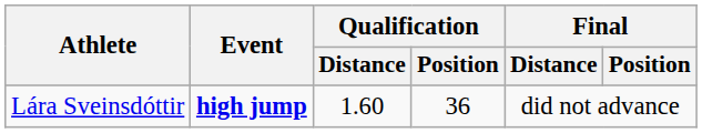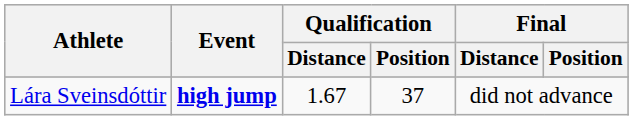 <table class="wikitable" style="font-size:90%">
 <tr>
 <th rowspan="2">Athlete</th>
 <th rowspan="2">Event</th>
 <th colspan="2">Qualification</th>
 <th colspan="2">Final</th>
 </tr>
 <tr style="font-size:95%">
 <th>Distance</th>
 <th>Position</th>
 <th>Distance</th>
 <th>Position</th>
 </tr>
 <tr align=center>
 <td align=left><a href='#'>Lára Sveinsdóttir</a></td>
 <td align=left><strong><a href='#'>high jump</a></strong></td>
-<td>1.60</td>
-<td>36</td>
+<td>1.67</td>
+<td>37</td>
 <td colspan=2>did not advance</td>
 </tr>
 </table>
